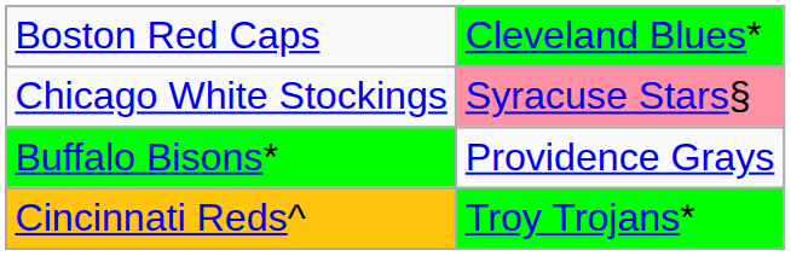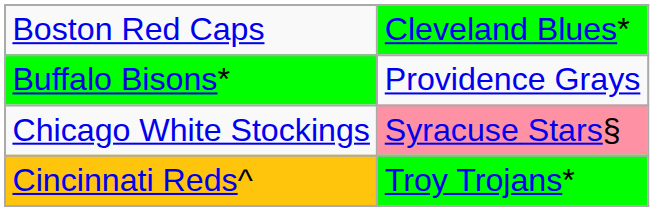 <table class="wikitable" style="font-size:100%;line-height:1.1;">
 <tr>
 <td><a href='#'>Boston Red Caps</a></td>
 <td style="background-color:#00FF00;"><a href='#'>Cleveland Blues</a>*</td>
 </tr>
 <tr>
+<td style="background-color:#00FF00;"><a href='#'>Buffalo Bisons</a>*</td>
+<td><a href='#'>Providence Grays</a></td>
+</tr>
+<tr>
 <td><a href='#'>Chicago White Stockings</a></td>
 <td style="background-color:#FF91A4;"><a href='#'>Syracuse Stars</a>§</td>
-</tr>
-<tr>
-<td style="background-color:#00FF00;"><a href='#'>Buffalo Bisons</a>*</td>
-<td><a href='#'>Providence Grays</a></td>
 </tr>
 <tr>
 <td style="background-color:#FFC40C;"><a href='#'>Cincinnati Reds</a>^</td>
 <td style="background-color:#00FF00;"><a href='#'>Troy Trojans</a>*</td>
 </tr>
 </table>
